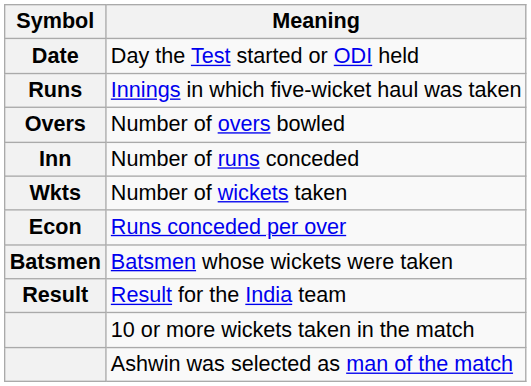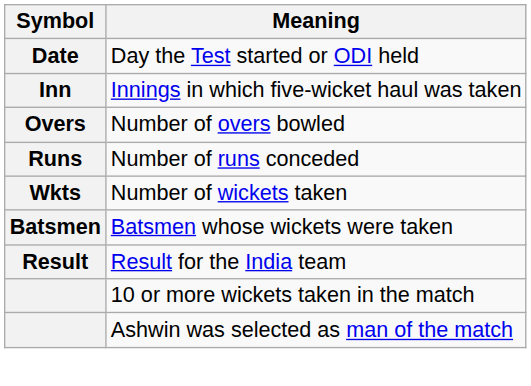 <table class="wikitable">
 <tr>
 <th>Symbol</th>
 <th>Meaning</th>
 </tr>
 <tr>
 <th>Date</th>
 <td>Day the <a href='#'>Test</a> started or <a href='#'>ODI</a> held</td>
 </tr>
 <tr>
-<th>Runs</th>
+<th>Inn</th>
 <td><a href='#'>Innings</a> in which five-wicket haul was taken</td>
 </tr>
 <tr>
 <th>Overs</th>
 <td>Number of <a href='#'>overs</a> bowled</td>
 </tr>
 <tr>
-<th>Inn</th>
+<th>Runs</th>
 <td>Number of <a href='#'>runs</a> conceded</td>
 </tr>
 <tr>
 <th>Wkts</th>
 <td>Number of <a href='#'>wickets</a> taken</td>
-</tr>
-<tr>
-<th>Econ</th>
-<td><a href='#'>Runs conceded per over</a></td>
 </tr>
 <tr>
 <th>Batsmen</th>
 <td><a href='#'>Batsmen</a> whose wickets were taken</td>
 </tr>
 <tr>
 <th>Result</th>
 <td><a href='#'>Result</a> for the <a href='#'>India</a> team</td>
 </tr>
 <tr>
 <th></th>
 <td>10 or more wickets taken in the match</td>
 </tr>
 <tr>
 <th></th>
 <td>Ashwin was selected as <a href='#'>man of the match</a></td>
 </tr>
 </table>
